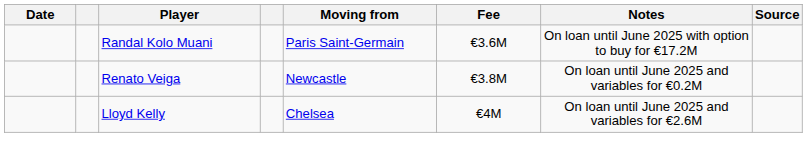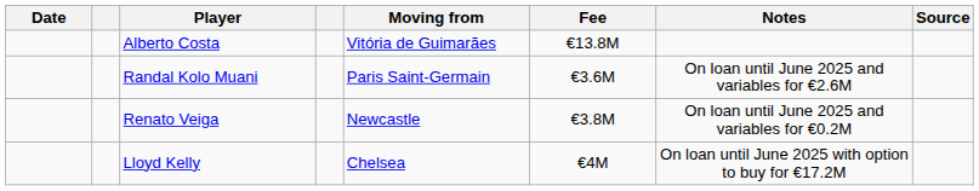 <table class="wikitable sortable">
 <tr>
 <th style="width:80px;">Date</th>
 <th style="width:20px;"></th>
 <th style="width:190px;">Player</th>
 <th style="width:20px;"></th>
 <th style="width:180px;">Moving from</th>
 <th style="width:120px;" class="unsortable">Fee</th>
 <th style="width:250px;" class="unsortable">Notes</th>
 <th style="width:20px;">Source</th>
 </tr>
 <tr>
 <td></td>
 <td align=center></td>
+<td> <a href='#'>Alberto Costa</a></td>
+<td align="center"></td>
+<td align=left> <a href='#'>Vitória de Guimarães</a></td>
+<td align="center">€13.8M</td>
+<td align="center"></td>
+<td></td>
+</tr>
+<tr>
+<td></td>
+<td align=center></td>
 <td> <a href='#'>Randal Kolo Muani</a></td>
 <td align="center"></td>
 <td align=left> <a href='#'>Paris Saint-Germain</a></td>
 <td align="center">€3.6M</td>
-<td align="center">On loan until June 2025 with option to buy for €17.2M</td>
+<td align="center">On loan until June 2025 and variables for €2.6M</td>
 <td></td>
 </tr>
 <tr>
 <td></td>
 <td align=center></td>
 <td> <a href='#'>Renato Veiga</a></td>
 <td align="center"></td>
 <td align=left> <a href='#'>Newcastle</a></td>
 <td align="center">€3.8M</td>
 <td align="center">On loan until June 2025 and variables for €0.2M</td>
 <td></td>
 </tr>
 <tr>
 <td></td>
 <td align=center></td>
 <td> <a href='#'>Lloyd Kelly</a></td>
 <td align="center"></td>
 <td align=left> <a href='#'>Chelsea</a></td>
 <td align="center">€4M</td>
-<td align="center">On loan until June 2025 and variables for €2.6M</td>
+<td align="center">On loan until June 2025 with option to buy for €17.2M</td>
 <td></td>
 </tr>
 </table>
